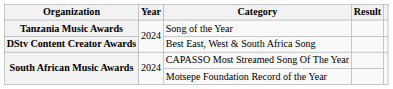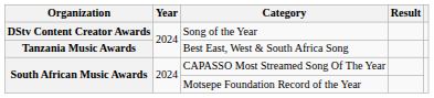 <table class="wikitable sortable plainrowheaders" style="border:none; margin:0;">
 <tr>
 <th scope="col">Organization</th>
 <th scope="col">Year</th>
 <th scope="col">Category</th>
 <th scope="col">Result</th>
 <th class="unsortable" scope="col"></th>
 </tr>
 <tr>
-<th scope="row">Tanzania Music Awards</th>
+<th scope="row">DStv Content Creator Awards</th>
 <td rowspan=2>2024</td>
 <td>Song of the Year</td>
 <td></td>
 <td></td>
 </tr>
 <tr>
-<th scope="row">DStv Content Creator Awards</th>
+<th scope="row">Tanzania Music Awards</th>
 <td>Best East, West & South Africa Song</td>
 <td></td>
 <td></td>
 </tr>
 <tr>
 <th scope="row" rowspan=2>South African Music Awards</th>
 <td rowspan=2>2024</td>
 <td>CAPASSO Most Streamed Song Of The Year</td>
 <td></td>
 <td rowspan=2></td>
 </tr>
 <tr>
 <td>Motsepe Foundation Record of the Year</td>
 <td></td>
 </tr>
 </table>
